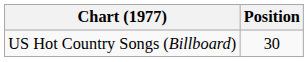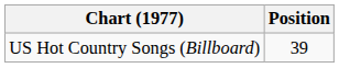 <table class="wikitable">
 <tr>
 <th>Chart (1977)</th>
 <th>Position</th>
 </tr>
 <tr>
 <td>US Hot Country Songs (<em>Billboard</em>)</td>
-<td align="center">30</td>
+<td align="center">39</td>
 </tr>
 </table>
